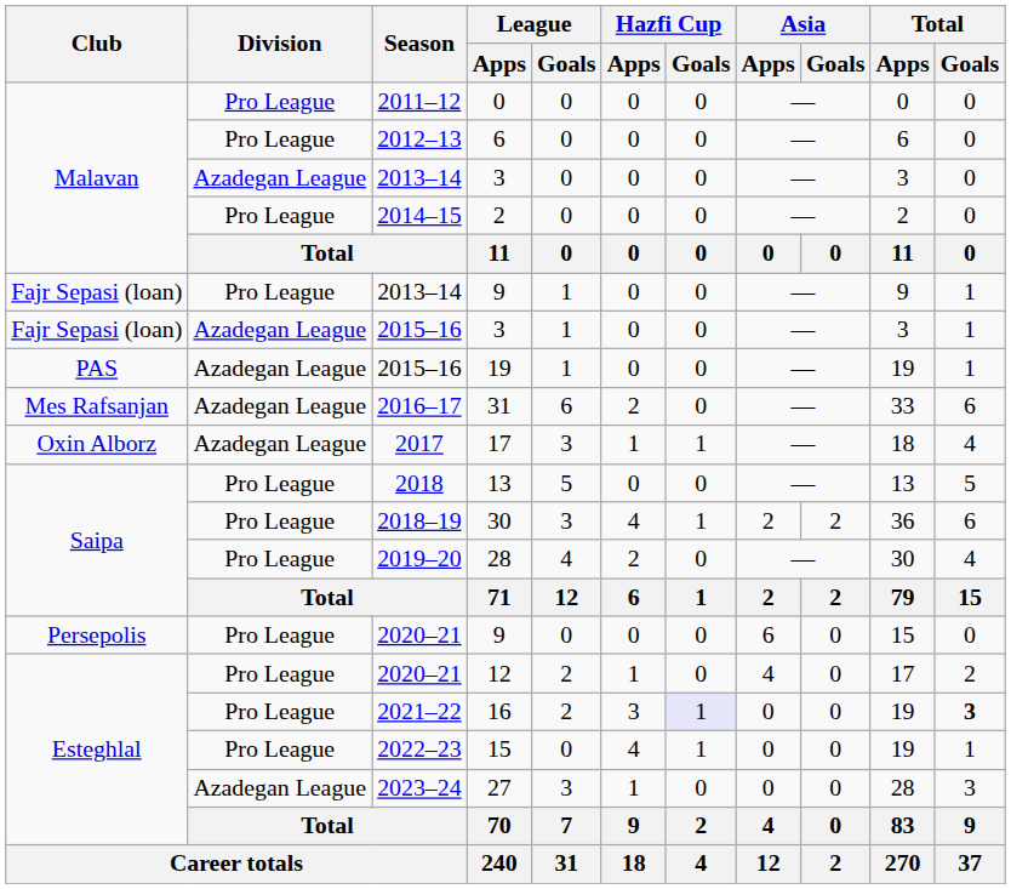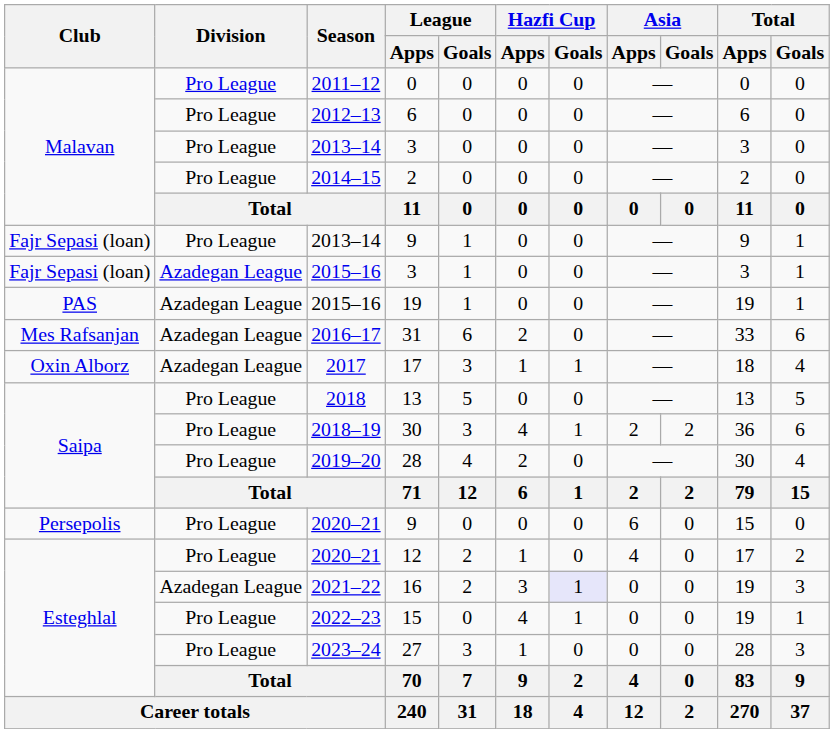 <table class="wikitable" style="text-align: center;">
 <tr>
 <th rowspan="2">Club</th>
 <th rowspan="2">Division</th>
 <th rowspan="2">Season</th>
 <th colspan="2">League</th>
 <th colspan="2"><a href='#'>Hazfi Cup</a></th>
 <th colspan="2"><a href='#'>Asia</a></th>
 <th colspan="2">Total</th>
 </tr>
 <tr>
 <th>Apps</th>
 <th>Goals</th>
 <th>Apps</th>
 <th>Goals</th>
 <th>Apps</th>
 <th>Goals</th>
 <th>Apps</th>
 <th>Goals</th>
 </tr>
 <tr>
 <td rowspan="5"><a href='#'>Malavan</a></td>
 <td><a href='#'>Pro League</a></td>
 <td><a href='#'>2011–12</a></td>
 <td>0</td>
 <td>0</td>
 <td>0</td>
 <td>0</td>
 <td colspan=2>—</td>
 <td>0</td>
 <td>0</td>
 </tr>
 <tr>
 <td>Pro League</td>
 <td><a href='#'>2012–13</a></td>
 <td>6</td>
 <td>0</td>
 <td>0</td>
 <td>0</td>
 <td colspan=2>—</td>
 <td>6</td>
 <td>0</td>
 </tr>
 <tr>
-<td><a href='#'>Azadegan League</a></td>
+<td>Pro League</td>
 <td><a href='#'>2013–14</a></td>
 <td>3</td>
 <td>0</td>
 <td>0</td>
 <td>0</td>
 <td colspan=2>—</td>
 <td>3</td>
 <td>0</td>
 </tr>
 <tr>
 <td>Pro League</td>
 <td><a href='#'>2014–15</a></td>
 <td>2</td>
 <td>0</td>
 <td>0</td>
 <td>0</td>
 <td colspan=2>—</td>
 <td>2</td>
 <td>0</td>
 </tr>
 <tr>
 <th colspan=2>Total</th>
 <th>11</th>
 <th>0</th>
 <th>0</th>
 <th>0</th>
 <th>0</th>
 <th>0</th>
 <th>11</th>
 <th>0</th>
 </tr>
 <tr>
 <td><a href='#'>Fajr Sepasi</a> (loan)</td>
 <td>Pro League</td>
 <td>2013–14</td>
 <td>9</td>
 <td>1</td>
 <td>0</td>
 <td>0</td>
 <td colspan=2>—</td>
 <td>9</td>
 <td>1</td>
 </tr>
 <tr>
 <td><a href='#'>Fajr Sepasi</a> (loan)</td>
 <td><a href='#'>Azadegan League</a></td>
 <td><a href='#'>2015–16</a></td>
 <td>3</td>
 <td>1</td>
 <td>0</td>
 <td>0</td>
 <td colspan=2>—</td>
 <td>3</td>
 <td>1</td>
 </tr>
 <tr>
 <td><a href='#'>PAS</a></td>
 <td>Azadegan League</td>
 <td>2015–16</td>
 <td>19</td>
 <td>1</td>
 <td>0</td>
 <td>0</td>
 <td colspan=2>—</td>
 <td>19</td>
 <td>1</td>
 </tr>
 <tr>
 <td><a href='#'>Mes Rafsanjan</a></td>
 <td>Azadegan League</td>
 <td><a href='#'>2016–17</a></td>
 <td>31</td>
 <td>6</td>
 <td>2</td>
 <td>0</td>
 <td colspan=2>—</td>
 <td>33</td>
 <td>6</td>
 </tr>
 <tr>
 <td><a href='#'>Oxin Alborz</a></td>
 <td>Azadegan League</td>
 <td><a href='#'>2017</a></td>
 <td>17</td>
 <td>3</td>
 <td>1</td>
 <td>1</td>
 <td colspan=2>—</td>
 <td>18</td>
 <td>4</td>
 </tr>
 <tr>
 <td rowspan="4"><a href='#'>Saipa</a></td>
 <td>Pro League</td>
 <td><a href='#'>2018</a></td>
 <td>13</td>
 <td>5</td>
 <td>0</td>
 <td>0</td>
 <td colspan=2>—</td>
 <td>13</td>
 <td>5</td>
 </tr>
 <tr>
 <td>Pro League</td>
 <td><a href='#'>2018–19</a></td>
 <td>30</td>
 <td>3</td>
 <td>4</td>
 <td>1</td>
 <td>2</td>
 <td>2</td>
 <td>36</td>
 <td>6</td>
 </tr>
 <tr>
 <td>Pro League</td>
 <td><a href='#'>2019–20</a></td>
 <td>28</td>
 <td>4</td>
 <td>2</td>
 <td>0</td>
 <td colspan=2>—</td>
 <td>30</td>
 <td>4</td>
 </tr>
 <tr>
 <th colspan=2>Total</th>
 <th>71</th>
 <th>12</th>
 <th>6</th>
 <th>1</th>
 <th>2</th>
 <th>2</th>
 <th>79</th>
 <th>15</th>
 </tr>
 <tr>
 <td><a href='#'>Persepolis</a></td>
 <td>Pro League</td>
 <td><a href='#'>2020–21</a></td>
 <td>9</td>
 <td>0</td>
 <td>0</td>
 <td>0</td>
 <td>6</td>
 <td>0</td>
 <td>15</td>
 <td>0</td>
 </tr>
 <tr>
 <td rowspan="5"><a href='#'>Esteghlal</a></td>
 <td>Pro League</td>
 <td><a href='#'>2020–21</a></td>
 <td>12</td>
 <td>2</td>
 <td>1</td>
 <td>0</td>
 <td>4</td>
 <td>0</td>
 <td>17</td>
 <td>2</td>
 </tr>
 <tr>
-<td>Pro League</td>
+<td>Azadegan League</td>
 <td><a href='#'>2021–22</a></td>
 <td>16</td>
 <td>2</td>
 <td>3</td>
 <td style="background: lavender;">1</td>
 <td>0</td>
 <td>0</td>
 <td>19</td>
-<td><strong>3</strong></td>
+<td>3</td>
 </tr>
 <tr>
 <td>Pro League</td>
 <td><a href='#'>2022–23</a></td>
 <td>15</td>
 <td>0</td>
 <td>4</td>
 <td>1</td>
 <td>0</td>
 <td>0</td>
 <td>19</td>
 <td>1</td>
 </tr>
 <tr>
-<td>Azadegan League</td>
+<td>Pro League</td>
 <td><a href='#'>2023–24</a></td>
 <td>27</td>
 <td>3</td>
 <td>1</td>
 <td>0</td>
 <td>0</td>
 <td>0</td>
 <td>28</td>
 <td>3</td>
 </tr>
 <tr>
 <th colspan=2>Total</th>
 <th>70</th>
 <th>7</th>
 <th>9</th>
 <th>2</th>
 <th>4</th>
 <th>0</th>
 <th>83</th>
 <th>9</th>
 </tr>
 <tr>
 <th colspan=3>Career totals</th>
 <th>240</th>
 <th>31</th>
 <th>18</th>
 <th>4</th>
 <th>12</th>
 <th>2</th>
 <th>270</th>
 <th>37</th>
 </tr>
 </table>
